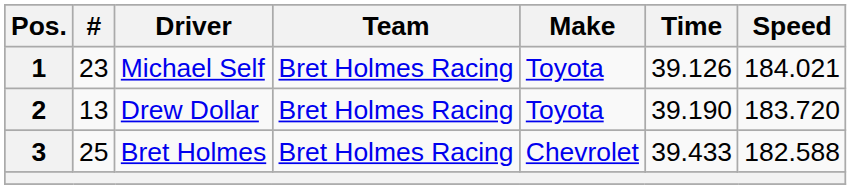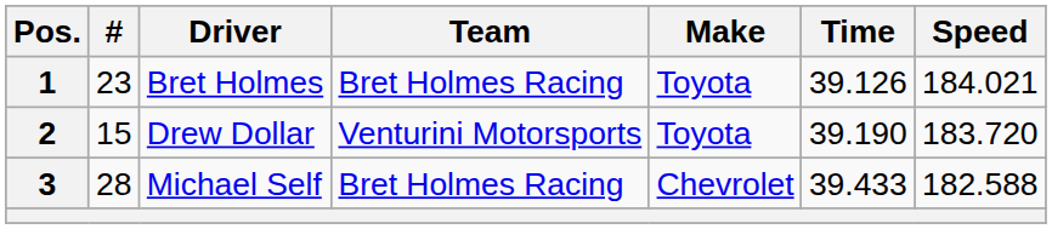 <table class="wikitable" style="font-size:95%">
 <tr>
 <th>Pos.</th>
 <th>#</th>
 <th>Driver</th>
 <th>Team</th>
 <th>Make</th>
 <th>Time</th>
 <th>Speed</th>
 </tr>
 <tr>
 <th>1</th>
 <td>23</td>
-<td><a href='#'>Michael Self</a></td>
+<td><a href='#'>Bret Holmes</a></td>
 <td><a href='#'>Bret Holmes Racing</a></td>
 <td><a href='#'>Toyota</a></td>
 <td>39.126</td>
 <td>184.021</td>
 </tr>
 <tr>
 <th>2</th>
-<td>13</td>
+<td>15</td>
 <td><a href='#'>Drew Dollar</a></td>
-<td><a href='#'>Bret Holmes Racing</a></td>
+<td><a href='#'>Venturini Motorsports</a></td>
 <td><a href='#'>Toyota</a></td>
 <td>39.190</td>
 <td>183.720</td>
 </tr>
 <tr>
 <th>3</th>
-<td>25</td>
-<td><a href='#'>Bret Holmes</a></td>
+<td>28</td>
+<td><a href='#'>Michael Self</a></td>
 <td><a href='#'>Bret Holmes Racing</a></td>
 <td><a href='#'>Chevrolet</a></td>
 <td>39.433</td>
 <td>182.588</td>
 </tr>
 <tr>
 <th colspan="7"></th>
 </tr>
 </table>
